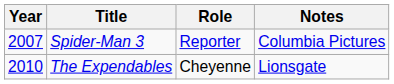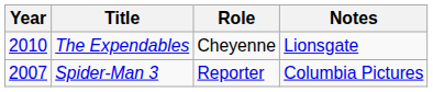 <table class="wikitable">
 <tr>
 <th>Year</th>
 <th>Title</th>
 <th>Role</th>
 <th>Notes</th>
 </tr>
 <tr>
+<td><a href='#'>2010</a></td>
+<td><em><a href='#'>The Expendables</a></em></td>
+<td>Cheyenne</td>
+<td><a href='#'>Lionsgate</a></td>
+</tr>
+<tr>
 <td><a href='#'>2007</a></td>
 <td><em><a href='#'>Spider-Man 3</a></em></td>
 <td><a href='#'>Reporter</a></td>
 <td><a href='#'>Columbia Pictures</a></td>
 </tr>
-<tr>
-<td><a href='#'>2010</a></td>
-<td><em><a href='#'>The Expendables</a></em></td>
-<td>Cheyenne</td>
-<td><a href='#'>Lionsgate</a></td>
-</tr>
 </table>
